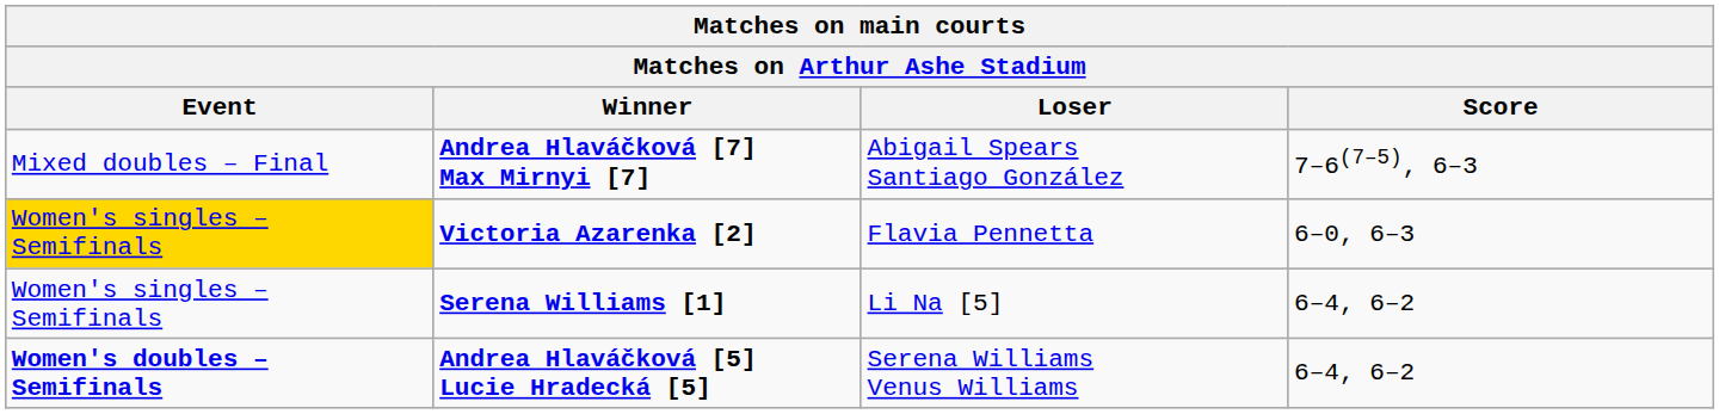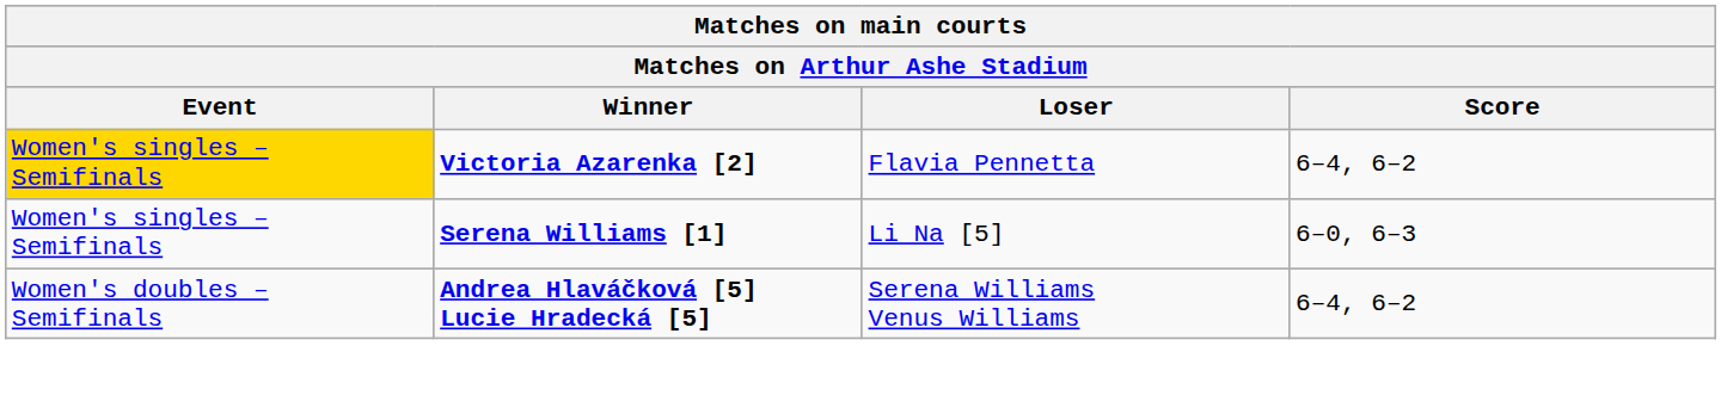 <table class="wikitable collapsible uncollapsed" style="margin:auto;">
 <tr>
 <th colspan="4" style="white-space:nowrap;">Matches on main courts</th>
 </tr>
 <tr>
 <th colspan="4"><strong>Matches on <a href='#'>Arthur Ashe Stadium</a></strong></th>
 </tr>
 <tr>
 <th width="220">Event</th>
 <th width="220">Winner</th>
 <th width="220">Loser</th>
 <th width="220">Score</th>
 </tr>
 <tr>
-<td><a href='#'>Mixed doubles – Final</a></td>
-<td> <strong><a href='#'>Andrea Hlaváčková</a> [7]</strong> <br> <strong><a href='#'>Max Mirnyi</a> [7]</strong></td>
-<td> <a href='#'>Abigail Spears</a><br> <a href='#'>Santiago González</a></td>
-<td>7–6<sup>(7–5)</sup>, 6–3</td>
-</tr>
-<tr>
 <td style="background: gold;"><a href='#'>Women's singles – Semifinals</a></td>
 <td> <strong><a href='#'>Victoria Azarenka</a> [2]</strong></td>
 <td> <a href='#'>Flavia Pennetta</a></td>
-<td>6–0, 6–3</td>
+<td>6–4, 6–2</td>
 </tr>
 <tr>
 <td><a href='#'>Women's singles – Semifinals</a></td>
 <td> <strong><a href='#'>Serena Williams</a> [1]</strong></td>
 <td> <a href='#'>Li Na</a> [5]</td>
-<td>6–4, 6–2</td>
+<td>6–0, 6–3</td>
 </tr>
 <tr>
-<td><strong><a href='#'>Women's doubles – Semifinals</a></strong></td>
+<td><a href='#'>Women's doubles – Semifinals</a></td>
 <td> <strong><a href='#'>Andrea Hlaváčková</a> [5]</strong> <br> <strong> <a href='#'>Lucie Hradecká</a> [5]</strong></td>
 <td> <a href='#'>Serena Williams</a> <br>  <a href='#'>Venus Williams</a></td>
 <td>6–4, 6–2</td>
 </tr>
 </table>
